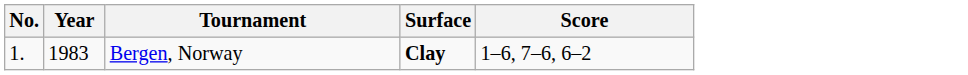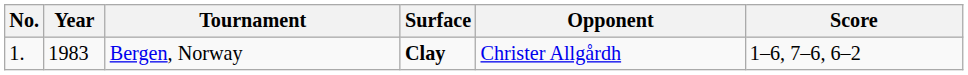 <table class="sortable wikitable" style=font-size:97%>
 <tr>
 <th style="width:20px" class="unsortable">No.</th>
 <th style="width:40px">Year</th>
 <th style="width:220px">Tournament</th>
 <th style="width:50px">Surface</th>
+<th style="width:200px">Opponent</th>
 <th style="width:160px" class="unsortable">Score</th>
 </tr>
 <tr>
 <td>1.</td>
 <td>1983</td>
 <td><a href='#'>Bergen</a>, Norway</td>
 <td><strong>Clay</strong></td>
+<td> <a href='#'>Christer Allgårdh</a></td>
 <td>1–6, 7–6, 6–2</td>
 </tr>
 </table>
